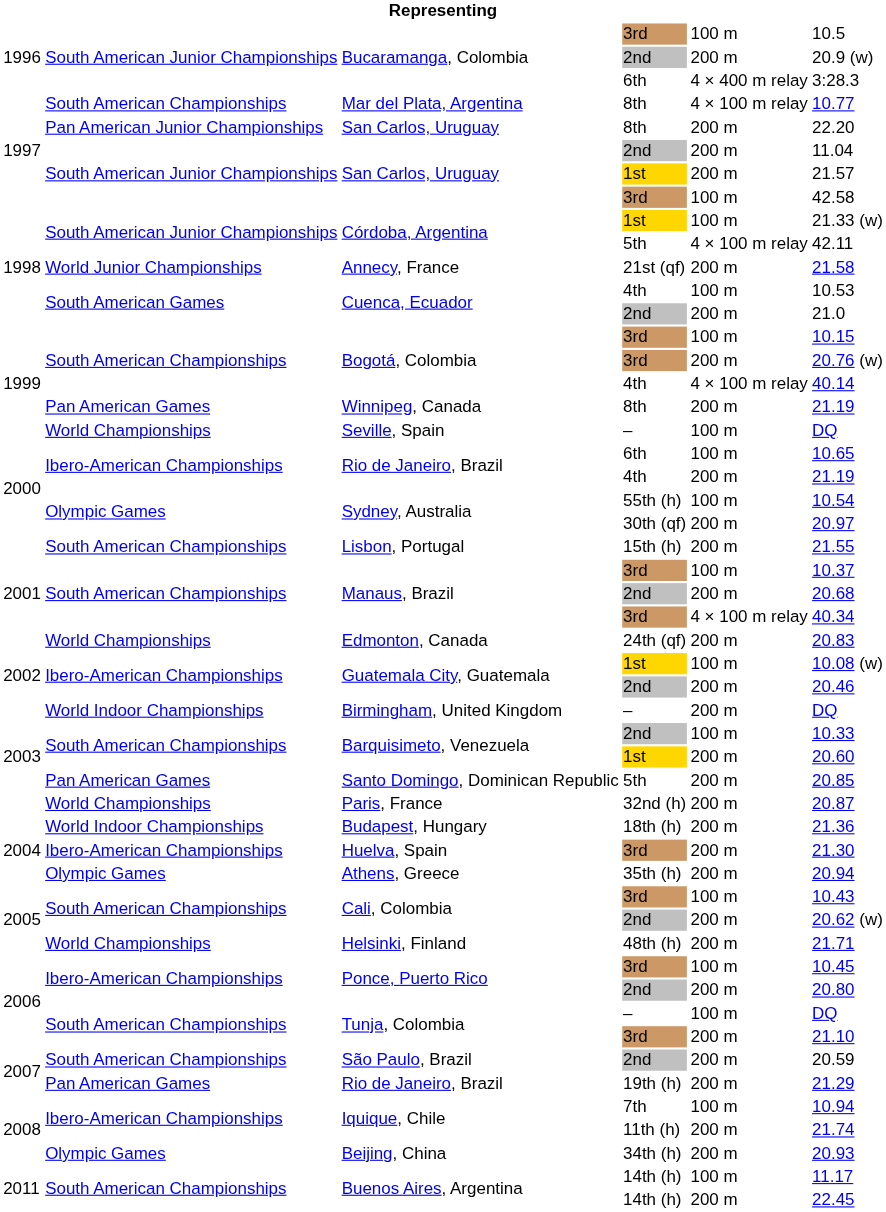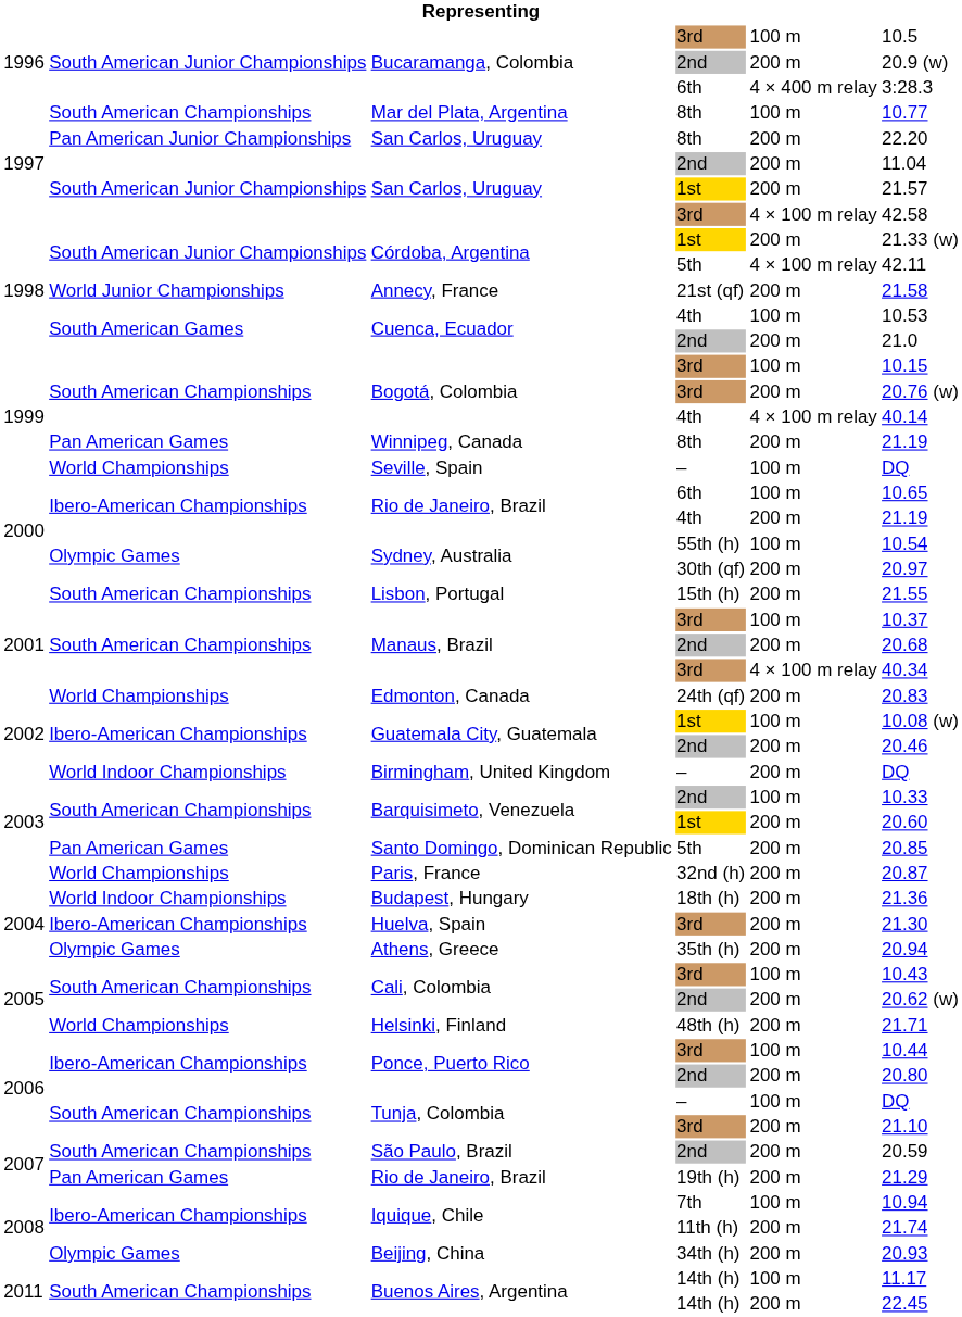 <table>
 <tr>
 <th colspan="6">Representing </th>
 </tr>
 <tr>
 <td rowspan=3>1996</td>
 <td rowspan=3><a href='#'>South American Junior Championships</a></td>
 <td rowspan=3><a href='#'>Bucaramanga</a>, Colombia</td>
 <td bgcolor=cc9966>3rd</td>
 <td>100 m</td>
 <td>10.5</td>
 </tr>
 <tr>
 <td bgcolor=silver>2nd</td>
 <td>200 m</td>
 <td>20.9 (w)</td>
 </tr>
 <tr>
 <td>6th</td>
 <td>4 × 400 m relay</td>
 <td>3:28.3</td>
 </tr>
 <tr>
 <td rowspan=5>1997</td>
 <td><a href='#'>South American Championships</a></td>
 <td><a href='#'>Mar del Plata, Argentina</a></td>
 <td>8th</td>
-<td>4 × 100 m relay</td>
+<td>100 m</td>
 <td><a href='#'>10.77</a></td>
 </tr>
 <tr>
 <td><a href='#'>Pan American Junior Championships</a></td>
 <td><a href='#'>San Carlos, Uruguay</a></td>
 <td>8th</td>
 <td>200 m</td>
 <td>22.20</td>
 </tr>
 <tr>
 <td rowspan=3><a href='#'>South American Junior Championships</a></td>
 <td rowspan=3><a href='#'>San Carlos, Uruguay</a></td>
 <td bgcolor=silver>2nd</td>
 <td>200 m</td>
 <td>11.04</td>
 </tr>
 <tr>
 <td bgcolor=gold>1st</td>
 <td>200 m</td>
 <td>21.57</td>
 </tr>
 <tr>
 <td bgcolor=cc9966>3rd</td>
-<td>100 m</td>
+<td>4 × 100 m relay</td>
 <td>42.58</td>
 </tr>
 <tr>
 <td rowspan=5>1998</td>
 <td rowspan=2><a href='#'>South American Junior Championships</a></td>
 <td rowspan=2><a href='#'>Córdoba, Argentina</a></td>
 <td bgcolor=gold>1st</td>
-<td>100 m</td>
+<td>200 m</td>
 <td>21.33 (w)</td>
 </tr>
 <tr>
 <td>5th</td>
 <td>4 × 100 m relay</td>
 <td>42.11</td>
 </tr>
 <tr>
 <td><a href='#'>World Junior Championships</a></td>
 <td><a href='#'>Annecy</a>, France</td>
 <td>21st (qf)</td>
 <td>200 m</td>
 <td><a href='#'>21.58</a></td>
 </tr>
 <tr>
 <td rowspan=2><a href='#'>South American Games</a></td>
 <td rowspan=2><a href='#'>Cuenca, Ecuador</a></td>
 <td>4th</td>
 <td>100 m</td>
 <td>10.53</td>
 </tr>
 <tr>
 <td bgcolor=silver>2nd</td>
 <td>200 m</td>
 <td>21.0</td>
 </tr>
 <tr>
 <td rowspan=5>1999</td>
 <td rowspan=3><a href='#'>South American Championships</a></td>
 <td rowspan=3><a href='#'>Bogotá</a>, Colombia</td>
 <td bgcolor=cc9966>3rd</td>
 <td>100 m</td>
 <td><a href='#'>10.15</a></td>
 </tr>
 <tr>
 <td bgcolor=cc9966>3rd</td>
 <td>200 m</td>
 <td><a href='#'>20.76</a> (w)</td>
 </tr>
 <tr>
 <td>4th</td>
 <td>4 × 100 m relay</td>
 <td><a href='#'>40.14</a></td>
 </tr>
 <tr>
 <td><a href='#'>Pan American Games</a></td>
 <td><a href='#'>Winnipeg</a>, Canada</td>
 <td>8th</td>
 <td>200 m</td>
 <td><a href='#'>21.19</a></td>
 </tr>
 <tr>
 <td><a href='#'>World Championships</a></td>
 <td><a href='#'>Seville</a>, Spain</td>
 <td>–</td>
 <td>100 m</td>
 <td><a href='#'>DQ</a></td>
 </tr>
 <tr>
 <td rowspan=4>2000</td>
 <td rowspan=2><a href='#'>Ibero-American Championships</a></td>
 <td rowspan=2><a href='#'>Rio de Janeiro</a>, Brazil</td>
 <td>6th</td>
 <td>100 m</td>
 <td><a href='#'>10.65</a></td>
 </tr>
 <tr>
 <td>4th</td>
 <td>200 m</td>
 <td><a href='#'>21.19</a></td>
 </tr>
 <tr>
 <td rowspan=2><a href='#'>Olympic Games</a></td>
 <td rowspan=2><a href='#'>Sydney</a>, Australia</td>
 <td>55th (h)</td>
 <td>100 m</td>
 <td><a href='#'>10.54</a></td>
 </tr>
 <tr>
 <td>30th (qf)</td>
 <td>200 m</td>
 <td><a href='#'>20.97</a></td>
 </tr>
 <tr>
 <td rowspan=5>2001</td>
 <td><a href='#'>South American Championships</a></td>
 <td><a href='#'>Lisbon</a>, Portugal</td>
 <td>15th (h)</td>
 <td>200 m</td>
 <td><a href='#'>21.55</a></td>
 </tr>
 <tr>
 <td rowspan=3><a href='#'>South American Championships</a></td>
 <td rowspan=3><a href='#'>Manaus</a>, Brazil</td>
 <td bgcolor=cc9966>3rd</td>
 <td>100 m</td>
 <td><a href='#'>10.37</a></td>
 </tr>
 <tr>
 <td bgcolor=silver>2nd</td>
 <td>200 m</td>
 <td><a href='#'>20.68</a></td>
 </tr>
 <tr>
 <td bgcolor=cc9966>3rd</td>
 <td>4 × 100 m relay</td>
 <td><a href='#'>40.34</a></td>
 </tr>
 <tr>
 <td><a href='#'>World Championships</a></td>
 <td><a href='#'>Edmonton</a>, Canada</td>
 <td>24th (qf)</td>
 <td>200 m</td>
 <td><a href='#'>20.83</a></td>
 </tr>
 <tr>
 <td rowspan=2>2002</td>
 <td rowspan=2><a href='#'>Ibero-American Championships</a></td>
 <td rowspan=2><a href='#'>Guatemala City</a>, Guatemala</td>
 <td bgcolor=gold>1st</td>
 <td>100 m</td>
 <td><a href='#'>10.08</a> (w)</td>
 </tr>
 <tr>
 <td bgcolor=silver>2nd</td>
 <td>200 m</td>
 <td><a href='#'>20.46</a></td>
 </tr>
 <tr>
 <td rowspan=5>2003</td>
 <td><a href='#'>World Indoor Championships</a></td>
 <td><a href='#'>Birmingham</a>, United Kingdom</td>
 <td>–</td>
 <td>200 m</td>
 <td><a href='#'>DQ</a></td>
 </tr>
 <tr>
 <td rowspan=2><a href='#'>South American Championships</a></td>
 <td rowspan=2><a href='#'>Barquisimeto</a>, Venezuela</td>
 <td bgcolor=silver>2nd</td>
 <td>100 m</td>
 <td><a href='#'>10.33</a></td>
 </tr>
 <tr>
 <td bgcolor=gold>1st</td>
 <td>200 m</td>
 <td><a href='#'>20.60</a></td>
 </tr>
 <tr>
 <td><a href='#'>Pan American Games</a></td>
 <td><a href='#'>Santo Domingo</a>, Dominican Republic</td>
 <td>5th</td>
 <td>200 m</td>
 <td><a href='#'>20.85</a></td>
 </tr>
 <tr>
 <td><a href='#'>World Championships</a></td>
 <td><a href='#'>Paris</a>, France</td>
 <td>32nd (h)</td>
 <td>200 m</td>
 <td><a href='#'>20.87</a></td>
 </tr>
 <tr>
 <td rowspan=3>2004</td>
 <td><a href='#'>World Indoor Championships</a></td>
 <td><a href='#'>Budapest</a>, Hungary</td>
 <td>18th (h)</td>
 <td>200 m</td>
 <td><a href='#'>21.36</a></td>
 </tr>
 <tr>
 <td><a href='#'>Ibero-American Championships</a></td>
 <td><a href='#'>Huelva</a>, Spain</td>
 <td bgcolor=cc9966>3rd</td>
 <td>200 m</td>
 <td><a href='#'>21.30</a></td>
 </tr>
 <tr>
 <td><a href='#'>Olympic Games</a></td>
 <td><a href='#'>Athens</a>, Greece</td>
 <td>35th (h)</td>
 <td>200 m</td>
 <td><a href='#'>20.94</a></td>
 </tr>
 <tr>
 <td rowspan=3>2005</td>
 <td rowspan=2><a href='#'>South American Championships</a></td>
 <td rowspan=2><a href='#'>Cali</a>, Colombia</td>
 <td bgcolor=cc9966>3rd</td>
 <td>100 m</td>
 <td><a href='#'>10.43</a></td>
 </tr>
 <tr>
 <td bgcolor=silver>2nd</td>
 <td>200 m</td>
 <td><a href='#'>20.62</a> (w)</td>
 </tr>
 <tr>
 <td><a href='#'>World Championships</a></td>
 <td><a href='#'>Helsinki</a>, Finland</td>
 <td>48th (h)</td>
 <td>200 m</td>
 <td><a href='#'>21.71</a></td>
 </tr>
 <tr>
 <td rowspan=4>2006</td>
 <td rowspan=2><a href='#'>Ibero-American Championships</a></td>
 <td rowspan=2><a href='#'>Ponce, Puerto Rico</a></td>
 <td bgcolor=cc9966>3rd</td>
 <td>100 m</td>
-<td><a href='#'>10.45</a></td>
+<td><a href='#'>10.44</a></td>
 </tr>
 <tr>
 <td bgcolor=silver>2nd</td>
 <td>200 m</td>
 <td><a href='#'>20.80</a></td>
 </tr>
 <tr>
 <td rowspan=2><a href='#'>South American Championships</a></td>
 <td rowspan=2><a href='#'>Tunja</a>, Colombia</td>
 <td>–</td>
 <td>100 m</td>
 <td><a href='#'>DQ</a></td>
 </tr>
 <tr>
 <td bgcolor=cc9966>3rd</td>
 <td>200 m</td>
 <td><a href='#'>21.10</a></td>
 </tr>
 <tr>
 <td rowspan=2>2007</td>
 <td><a href='#'>South American Championships</a></td>
 <td><a href='#'>São Paulo</a>, Brazil</td>
 <td bgcolor=silver>2nd</td>
 <td>200 m</td>
 <td>20.59</td>
 </tr>
 <tr>
 <td><a href='#'>Pan American Games</a></td>
 <td><a href='#'>Rio de Janeiro</a>, Brazil</td>
 <td>19th (h)</td>
 <td>200 m</td>
 <td><a href='#'>21.29</a></td>
 </tr>
 <tr>
 <td rowspan=3>2008</td>
 <td rowspan=2><a href='#'>Ibero-American Championships</a></td>
 <td rowspan=2><a href='#'>Iquique</a>, Chile</td>
 <td>7th</td>
 <td>100 m</td>
 <td><a href='#'>10.94</a></td>
 </tr>
 <tr>
 <td>11th (h)</td>
 <td>200 m</td>
 <td><a href='#'>21.74</a></td>
 </tr>
 <tr>
 <td><a href='#'>Olympic Games</a></td>
 <td><a href='#'>Beijing</a>, China</td>
 <td>34th (h)</td>
 <td>200 m</td>
 <td><a href='#'>20.93</a></td>
 </tr>
 <tr>
 <td rowspan=2>2011</td>
 <td rowspan=2><a href='#'>South American Championships</a></td>
 <td rowspan=2><a href='#'>Buenos Aires</a>, Argentina</td>
 <td>14th (h)</td>
 <td>100 m</td>
 <td><a href='#'>11.17</a></td>
 </tr>
 <tr>
 <td>14th (h)</td>
 <td>200 m</td>
 <td><a href='#'>22.45</a></td>
 </tr>
 </table>
